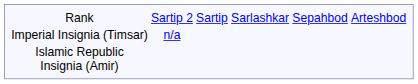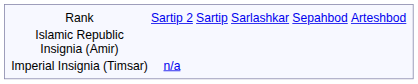 <table style="border:1px solid #8888aa; background-color:#f7f8ff; padding:5px; font-size:95%; margin: 0px 12px 12px 0px; text-align: center;">
 <tr>
 <td>Rank</td>
 <td><a href='#'>Sartip 2</a></td>
 <td><a href='#'>Sartip</a></td>
 <td><a href='#'>Sarlashkar</a></td>
 <td><a href='#'>Sepahbod</a></td>
 <td><a href='#'>Arteshbod</a></td>
 </tr>
 <tr>
+<td>Islamic Republic<br>Insignia (Amir)</td>
+<td></td>
+<td></td>
+<td></td>
+<td></td>
+<td></td>
+</tr>
+<tr>
 <td>Imperial Insignia (Timsar)</td>
 <td><a href='#'>n/a</a></td>
 <td></td>
 <td></td>
 <td></td>
 <td></td>
 </tr>
-<tr>
-<td>Islamic Republic<br>Insignia (Amir)</td>
-<td></td>
-<td></td>
-<td></td>
-<td></td>
-<td></td>
-</tr>
 </table>
